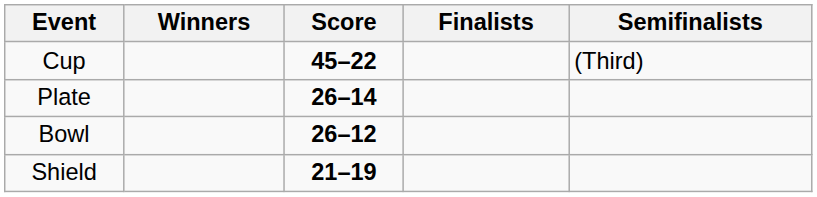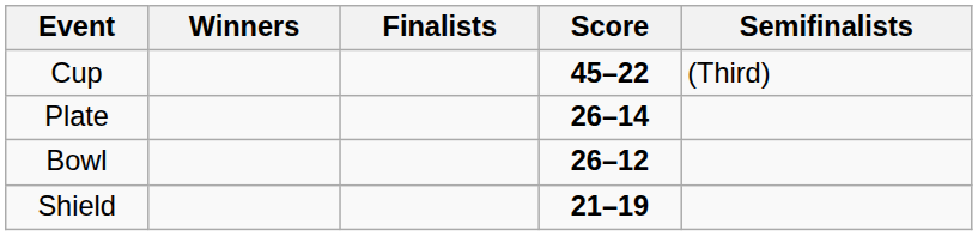 <table class="wikitable" width=550 style="text-align: center">
 <tr>
 <th>Event</th>
 <th>Winners</th>
+<th>Finalists</th>
 <th>Score</th>
-<th>Finalists</th>
 <th>Semifinalists</th>
 </tr>
 <tr>
 <td>Cup</td>
 <td align=left><strong></strong></td>
+<td align=left></td>
 <td><strong>45–22</strong></td>
-<td align=left></td>
 <td align=left> (Third)<br></td>
 </tr>
 <tr>
 <td>Plate</td>
 <td align=left><strong></strong></td>
+<td align=left></td>
 <td><strong>26–14</strong></td>
-<td align=left></td>
 <td align=left><br></td>
 </tr>
 <tr>
 <td>Bowl</td>
 <td align=left><strong></strong></td>
+<td align=left></td>
 <td><strong>26–12</strong></td>
-<td align=left></td>
 <td align=left><br></td>
 </tr>
 <tr>
 <td>Shield</td>
 <td align=left><strong></strong></td>
+<td align=left></td>
 <td><strong>21–19</strong></td>
-<td align=left></td>
 <td align=left><br></td>
 </tr>
 </table>
